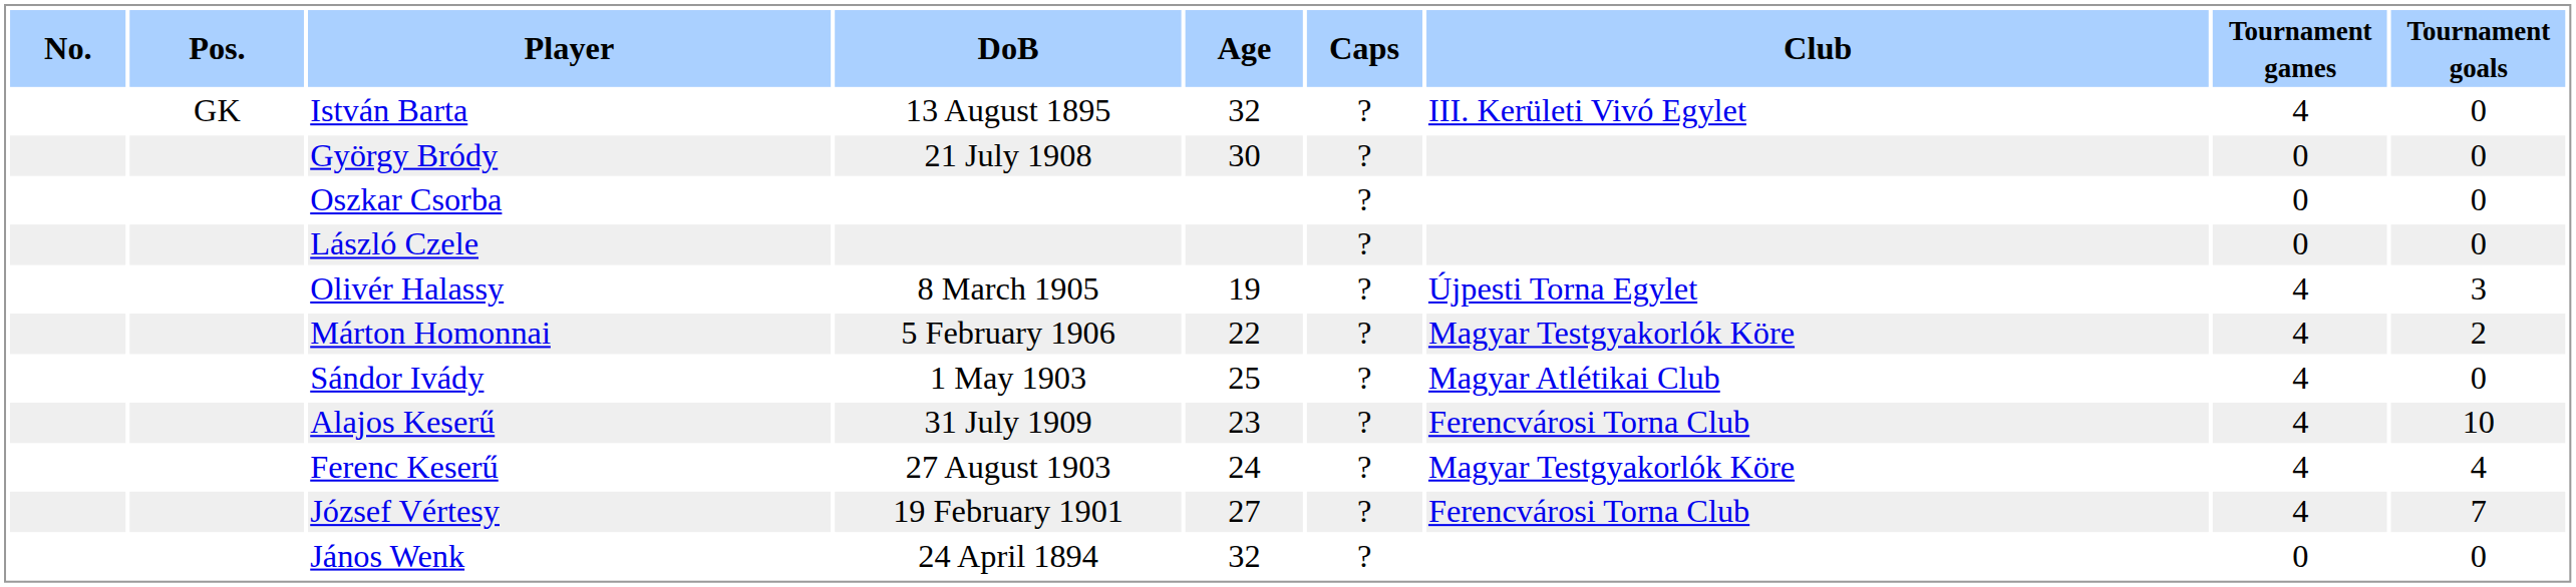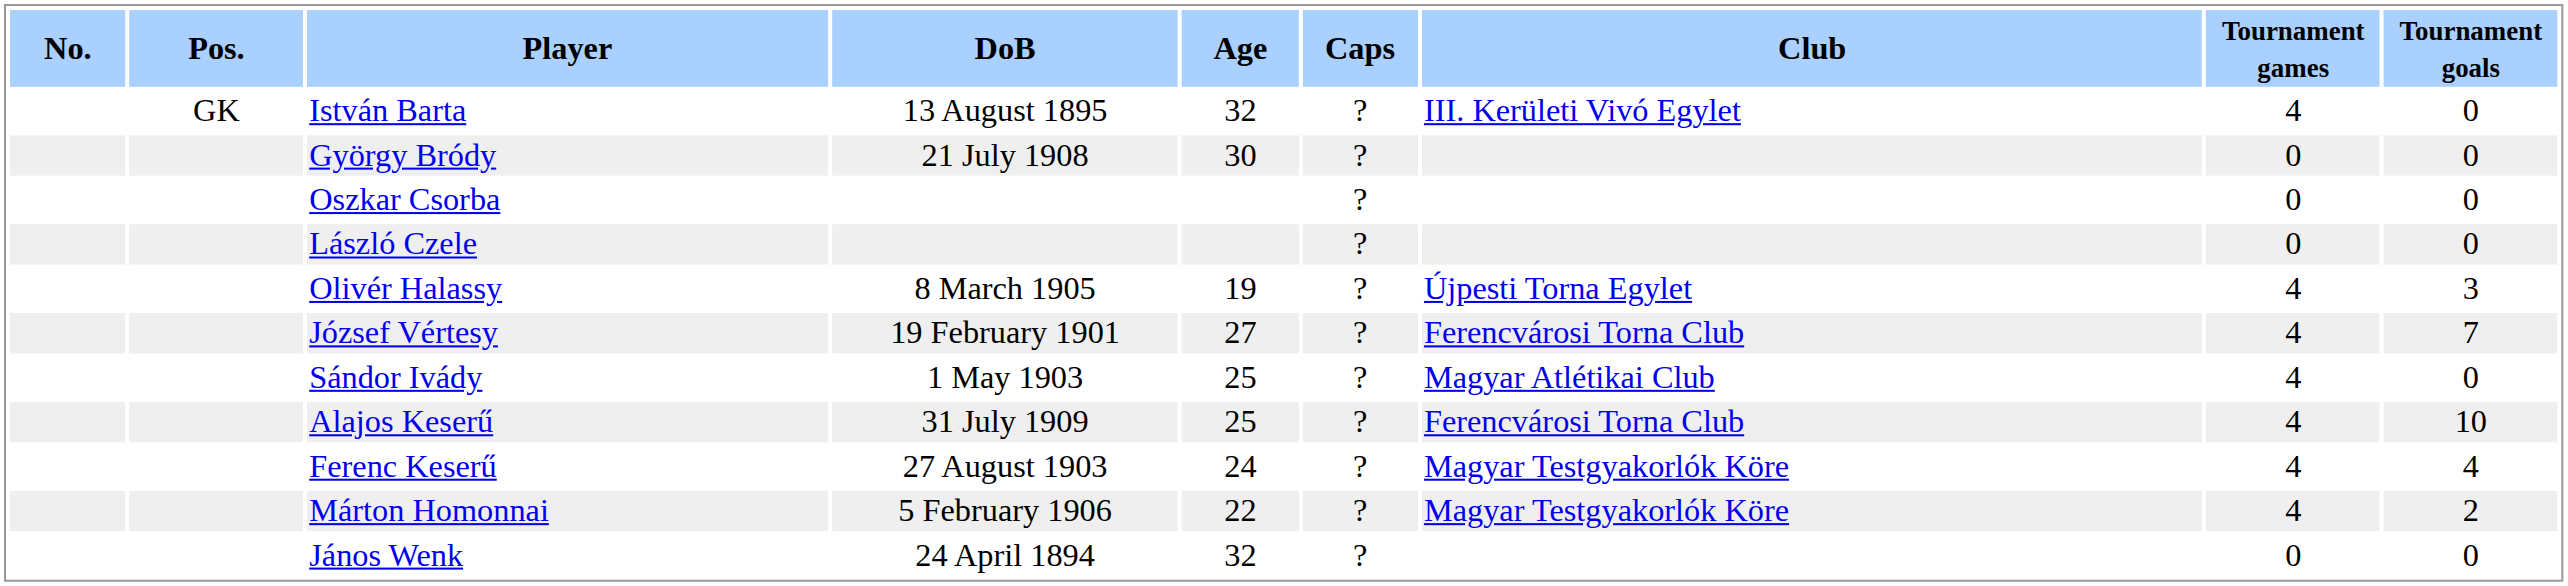 <table border="0" width="80%" style="border: 1px solid #999; background-color:#FFFFFF; text-align:center">
 <tr align="center" bgcolor="#AAD0FF">
 <th width=4%>No.</th>
 <th width=6%>Pos.</th>
 <th width=18%>Player</th>
 <th width=12%>DoB</th>
 <th width=4%>Age</th>
 <th width=4%>Caps</th>
 <th width=27%>Club</th>
 <th width=6%><small>Tournament<br>games</small></th>
 <th width=6%><small>Tournament<br>goals</small></th>
 </tr>
 <tr>
 <td></td>
 <td>GK</td>
 <td align="left"><a href='#'>István Barta</a></td>
 <td>13 August 1895</td>
 <td>32</td>
 <td>?</td>
 <td align="left"> <a href='#'>III. Kerületi Vivó Egylet</a></td>
 <td>4</td>
 <td>0</td>
 </tr>
 <tr bgcolor="#EFEFEF">
 <td></td>
 <td></td>
 <td align="left"><a href='#'>György Bródy</a></td>
 <td>21 July 1908</td>
 <td>30</td>
 <td>?</td>
 <td align="left"></td>
 <td>0</td>
 <td>0</td>
 </tr>
 <tr>
 <td></td>
 <td></td>
 <td align="left"><a href='#'>Oszkar Csorba</a></td>
 <td></td>
 <td></td>
 <td>?</td>
 <td align="left"></td>
 <td>0</td>
 <td>0</td>
 </tr>
 <tr bgcolor="#EFEFEF">
 <td></td>
 <td></td>
 <td align="left"><a href='#'>László Czele</a></td>
 <td></td>
 <td></td>
 <td>?</td>
 <td align="left"></td>
 <td>0</td>
 <td>0</td>
 </tr>
 <tr>
 <td></td>
 <td></td>
 <td align="left"><a href='#'>Olivér Halassy</a></td>
 <td>8 March 1905</td>
 <td>19</td>
 <td>?</td>
 <td align="left"> <a href='#'>Újpesti Torna Egylet</a></td>
 <td>4</td>
 <td>3</td>
 </tr>
 <tr bgcolor="#EFEFEF">
 <td></td>
 <td></td>
-<td align="left"><a href='#'>Márton Homonnai</a></td>
-<td>5 February 1906</td>
-<td>22</td>
+<td align="left"><a href='#'>József Vértesy</a></td>
+<td>19 February 1901</td>
+<td>27</td>
 <td>?</td>
-<td align="left"> <a href='#'>Magyar Testgyakorlók Köre</a></td>
+<td align="left"> <a href='#'>Ferencvárosi Torna Club</a></td>
 <td>4</td>
-<td>2</td>
+<td>7</td>
 </tr>
 <tr>
 <td></td>
 <td></td>
 <td align="left"><a href='#'>Sándor Ivády</a></td>
 <td>1 May 1903</td>
 <td>25</td>
 <td>?</td>
 <td align="left"> <a href='#'>Magyar Atlétikai Club</a></td>
 <td>4</td>
 <td>0</td>
 </tr>
 <tr bgcolor="#EFEFEF">
 <td></td>
 <td></td>
 <td align="left"><a href='#'>Alajos Keserű</a></td>
 <td>31 July 1909</td>
-<td>23</td>
+<td>25</td>
 <td>?</td>
 <td align="left"> <a href='#'>Ferencvárosi Torna Club</a></td>
 <td>4</td>
 <td>10</td>
 </tr>
 <tr>
 <td></td>
 <td></td>
 <td align="left"><a href='#'>Ferenc Keserű</a></td>
 <td>27 August 1903</td>
 <td>24</td>
 <td>?</td>
 <td align="left"> <a href='#'>Magyar Testgyakorlók Köre</a></td>
 <td>4</td>
 <td>4</td>
 </tr>
 <tr bgcolor="#EFEFEF">
 <td></td>
 <td></td>
-<td align="left"><a href='#'>József Vértesy</a></td>
-<td>19 February 1901</td>
-<td>27</td>
+<td align="left"><a href='#'>Márton Homonnai</a></td>
+<td>5 February 1906</td>
+<td>22</td>
 <td>?</td>
-<td align="left"> <a href='#'>Ferencvárosi Torna Club</a></td>
+<td align="left"> <a href='#'>Magyar Testgyakorlók Köre</a></td>
 <td>4</td>
-<td>7</td>
+<td>2</td>
 </tr>
 <tr>
 <td></td>
 <td></td>
 <td align="left"><a href='#'>János Wenk</a></td>
 <td>24 April 1894</td>
 <td>32</td>
 <td>?</td>
 <td align="left"></td>
 <td>0</td>
 <td>0</td>
 </tr>
 </table>
